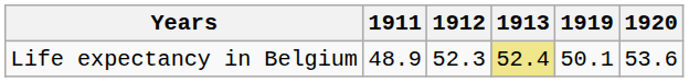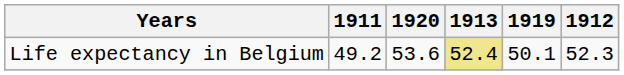 <table class="wikitable">
 <tr>
 <th>Years</th>
 <th>1911</th>
-<th>1912</th>
+<th>1920</th>
 <th>1913</th>
 <th>1919</th>
-<th>1920</th>
+<th>1912</th>
 </tr>
 <tr>
 <td>Life expectancy in Belgium</td>
-<td>48.9</td>
-<td>52.3</td>
+<td>49.2</td>
+<td>53.6</td>
 <td style="background: khaki;">52.4</td>
 <td>50.1</td>
-<td>53.6</td>
+<td>52.3</td>
 </tr>
 </table>
